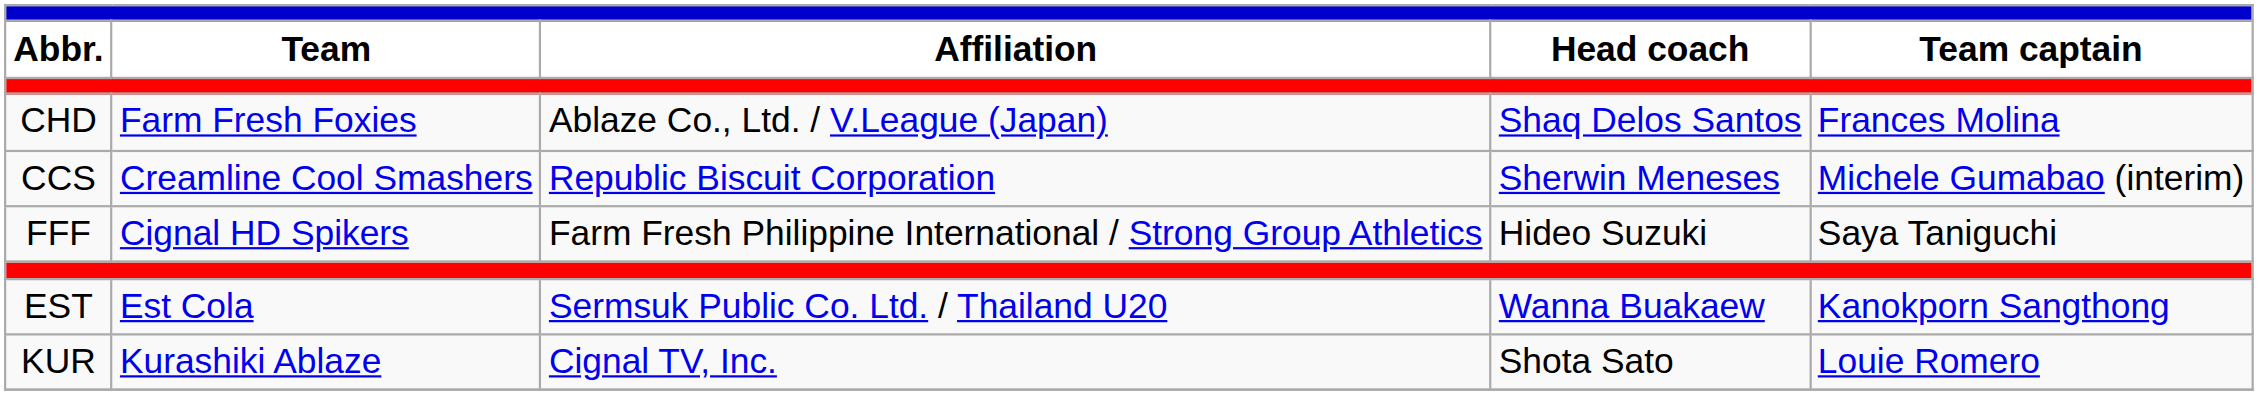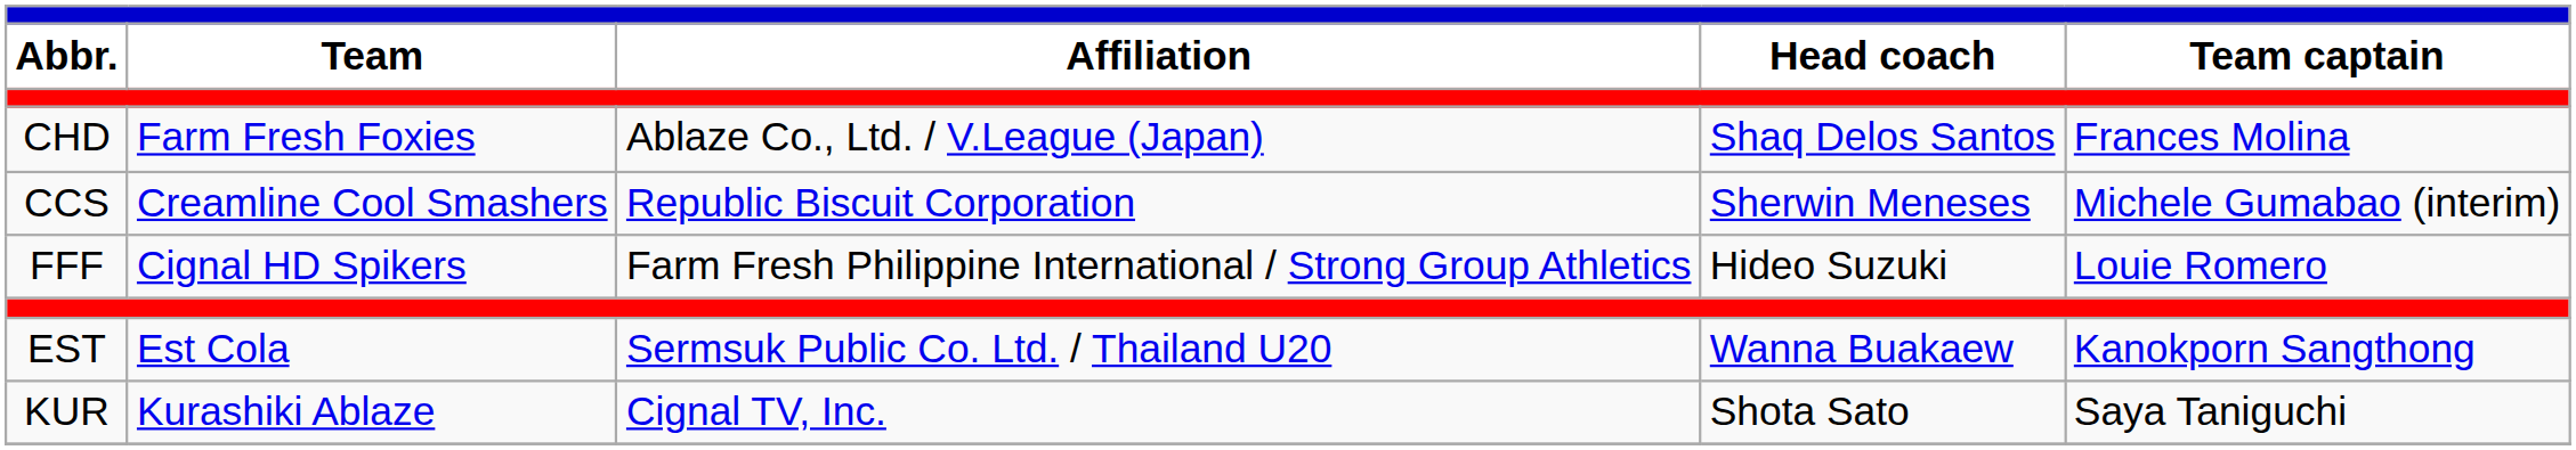 <table class="wikitable" font-size:90%">
 <tr>
 <th style=background:#0000CD colspan="6"><span></span></th>
 </tr>
 <tr>
 <th style="background:white">Abbr.</th>
 <th style="background:white">Team</th>
 <th style="background:white">Affiliation</th>
 <th style="background:white">Head coach</th>
 <th style="background:white">Team captain</th>
 </tr>
 <tr>
 <th colspan="5" style="background:red"><span></span></th>
 </tr>
 <tr>
 <td style="text-align:center">CHD</td>
 <td><a href='#'>Farm Fresh Foxies</a></td>
 <td>Ablaze Co., Ltd. / <a href='#'>V.League (Japan)</a></td>
 <td> <a href='#'>Shaq Delos Santos</a></td>
 <td> <a href='#'>Frances Molina</a></td>
 </tr>
 <tr>
 <td style="text-align:center">CCS</td>
 <td><a href='#'>Creamline Cool Smashers</a></td>
 <td><a href='#'>Republic Biscuit Corporation</a></td>
 <td> <a href='#'>Sherwin Meneses</a></td>
 <td> <a href='#'>Michele Gumabao</a> (interim)</td>
 </tr>
 <tr>
 <td style="text-align:center">FFF</td>
 <td><a href='#'>Cignal HD Spikers</a></td>
 <td>Farm Fresh Philippine International / <a href='#'>Strong Group Athletics</a></td>
 <td> Hideo Suzuki</td>
-<td> Saya Taniguchi</td>
+<td> <a href='#'>Louie Romero</a></td>
 </tr>
 <tr>
 <th colspan="5" style="background:red"><span></span></th>
 </tr>
 <tr>
 <td style="text-align:center">EST</td>
 <td><a href='#'>Est Cola</a></td>
 <td><a href='#'>Sermsuk Public Co. Ltd.</a> / <a href='#'>Thailand U20</a></td>
 <td> <a href='#'>Wanna Buakaew</a></td>
 <td> <a href='#'>Kanokporn Sangthong</a></td>
 </tr>
 <tr>
 <td style="text-align:center">KUR</td>
 <td><a href='#'>Kurashiki Ablaze</a></td>
 <td><a href='#'>Cignal TV, Inc.</a></td>
 <td> Shota Sato</td>
-<td> <a href='#'>Louie Romero</a></td>
+<td> Saya Taniguchi</td>
 </tr>
 <tr>
 </tr>
 </table>
